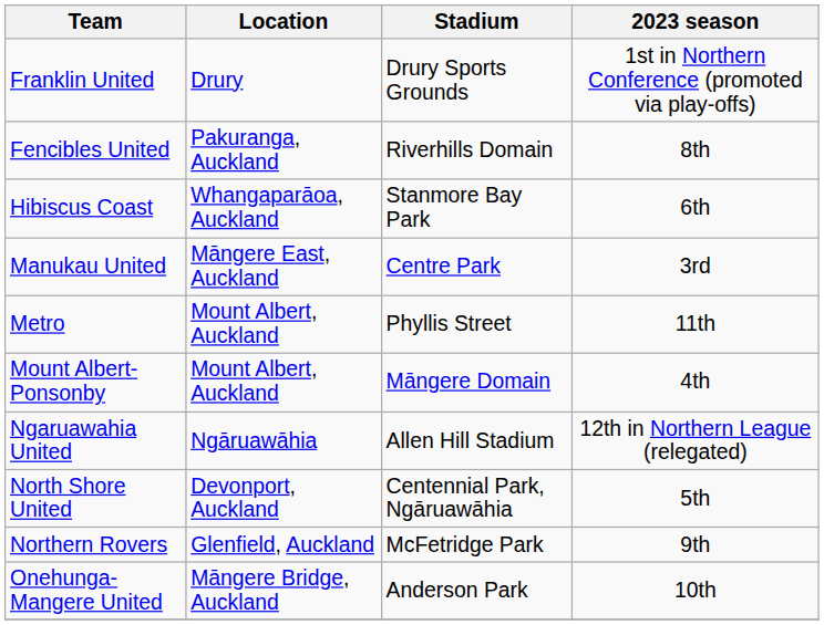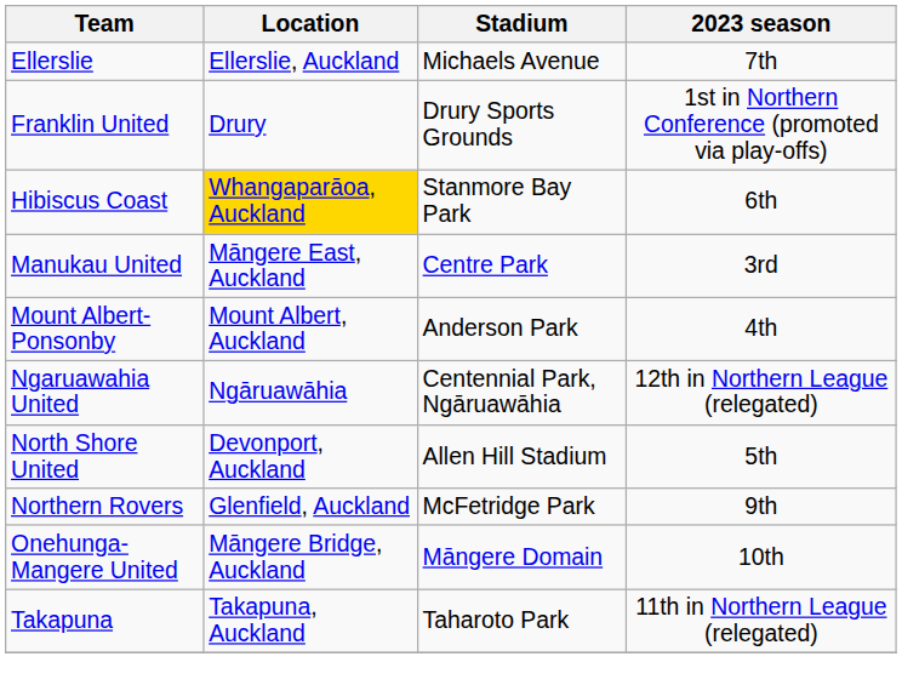 <table class="wikitable sortable">
 <tr>
 <th>Team</th>
 <th>Location</th>
 <th>Stadium</th>
 <th>2023 season</th>
 </tr>
 <tr>
+<td><a href='#'>Ellerslie</a></td>
+<td><a href='#'>Ellerslie</a>, <a href='#'>Auckland</a></td>
+<td>Michaels Avenue</td>
+<td align="center">7th</td>
+</tr>
+<tr>
 <td><a href='#'>Franklin United</a></td>
 <td><a href='#'>Drury</a></td>
 <td>Drury Sports Grounds</td>
 <td align="center">1st in <a href='#'>Northern Conference</a> (promoted via play-offs)</td>
 </tr>
 <tr>
-<td><a href='#'>Fencibles United</a></td>
-<td><a href='#'>Pakuranga</a>, <a href='#'>Auckland</a></td>
-<td>Riverhills Domain</td>
-<td align="center">8th</td>
-</tr>
-<tr>
 <td><a href='#'>Hibiscus Coast</a></td>
-<td><a href='#'>Whangaparāoa</a>, <a href='#'>Auckland</a></td>
+<td style="background: gold;"><a href='#'>Whangaparāoa</a>, <a href='#'>Auckland</a></td>
 <td>Stanmore Bay Park</td>
 <td align="center">6th</td>
 </tr>
 <tr>
 <td><a href='#'>Manukau United</a></td>
 <td><a href='#'>Māngere East</a>, <a href='#'>Auckland</a></td>
 <td><a href='#'>Centre Park</a></td>
 <td align="center">3rd</td>
 </tr>
 <tr>
-<td><a href='#'>Metro</a></td>
-<td><a href='#'>Mount Albert</a>, <a href='#'>Auckland</a></td>
-<td>Phyllis Street</td>
-<td align="center">11th</td>
-</tr>
-<tr>
 <td><a href='#'>Mount Albert-Ponsonby</a></td>
 <td><a href='#'>Mount Albert</a>, <a href='#'>Auckland</a></td>
-<td><a href='#'>Māngere Domain</a></td>
+<td>Anderson Park</td>
 <td align="center">4th</td>
 </tr>
 <tr>
 <td><a href='#'>Ngaruawahia United</a></td>
 <td><a href='#'>Ngāruawāhia</a></td>
-<td>Allen Hill Stadium</td>
+<td>Centennial Park, Ngāruawāhia</td>
 <td align="center">12th in <a href='#'>Northern League</a> (relegated)</td>
 </tr>
 <tr>
 <td><a href='#'>North Shore United</a></td>
 <td><a href='#'>Devonport</a>, <a href='#'>Auckland</a></td>
-<td>Centennial Park, Ngāruawāhia</td>
+<td>Allen Hill Stadium</td>
 <td align="center">5th</td>
 </tr>
 <tr>
 <td><a href='#'>Northern Rovers</a></td>
 <td><a href='#'>Glenfield</a>, <a href='#'>Auckland</a></td>
 <td>McFetridge Park</td>
 <td align="center">9th</td>
 </tr>
 <tr>
 <td><a href='#'>Onehunga-Mangere United</a></td>
 <td><a href='#'>Māngere Bridge</a>, <a href='#'>Auckland</a></td>
-<td>Anderson Park</td>
+<td><a href='#'>Māngere Domain</a></td>
 <td align="center">10th</td>
+</tr>
+<tr>
+<td><a href='#'>Takapuna</a></td>
+<td><a href='#'>Takapuna</a>, <a href='#'>Auckland</a></td>
+<td>Taharoto Park</td>
+<td align="center">11th in <a href='#'>Northern League</a> (relegated)</td>
 </tr>
 <tr>
 </tr>
 </table>
